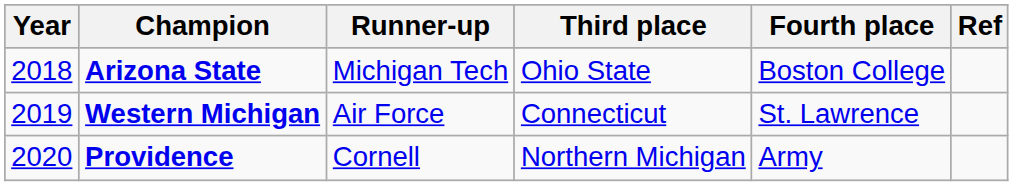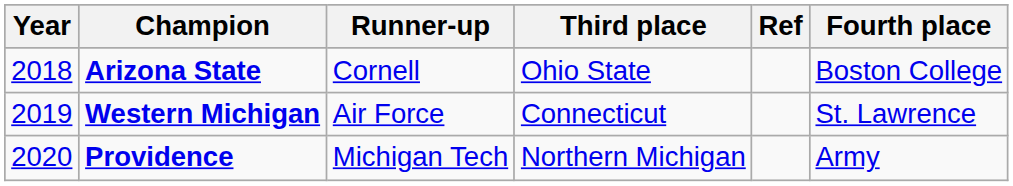 <table class="wikitable sortable">
 <tr>
 <th>Year</th>
 <th>Champion</th>
 <th>Runner-up</th>
 <th>Third place</th>
+<th class="unsortable">Ref</th>
 <th>Fourth place</th>
-<th class="unsortable">Ref</th>
 </tr>
 <tr>
 <td><a href='#'>2018</a></td>
 <td><strong><a href='#'>Arizona State</a></strong></td>
-<td><a href='#'>Michigan Tech</a></td>
+<td><a href='#'>Cornell</a></td>
 <td><a href='#'>Ohio State</a></td>
+<td></td>
 <td><a href='#'>Boston College</a></td>
-<td></td>
 </tr>
 <tr>
 <td><a href='#'>2019</a></td>
 <td><strong><a href='#'>Western Michigan</a></strong></td>
 <td><a href='#'>Air Force</a></td>
 <td><a href='#'>Connecticut</a></td>
+<td></td>
 <td><a href='#'>St. Lawrence</a></td>
-<td></td>
 </tr>
 <tr>
 <td><a href='#'>2020</a></td>
 <td><strong><a href='#'>Providence</a></strong></td>
-<td><a href='#'>Cornell</a></td>
+<td><a href='#'>Michigan Tech</a></td>
 <td><a href='#'>Northern Michigan</a></td>
+<td></td>
 <td><a href='#'>Army</a></td>
-<td></td>
 </tr>
 </table>
